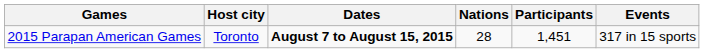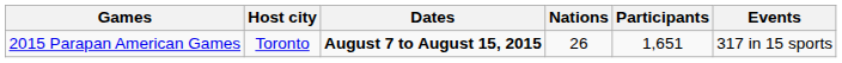 <table class="wikitable" style="text-align:center">
 <tr>
 <th>Games</th>
 <th>Host city</th>
 <th>Dates</th>
 <th>Nations</th>
 <th>Participants</th>
 <th>Events</th>
 </tr>
 <tr>
 <td align="left"><a href='#'>2015 Parapan American Games</a></td>
 <td><a href='#'>Toronto</a></td>
 <td><strong>August 7 to August 15, 2015</strong></td>
-<td>28</td>
-<td>1,451</td>
+<td>26</td>
+<td>1,651</td>
 <td>317 in 15 sports</td>
 </tr>
 </table>
